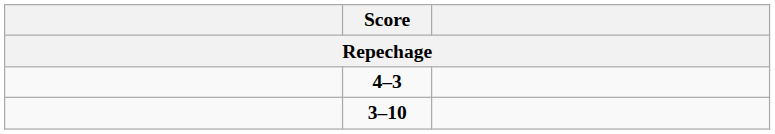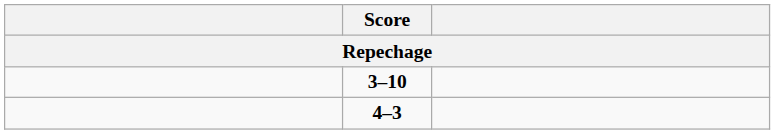 <table class="wikitable" style="text-align: left;">
 <tr>
 <th align="right" width="270"></th>
 <th width="65">Score</th>
 <th align="left" width="270"></th>
 </tr>
 <tr>
 <th colspan="3">Repechage</th>
 </tr>
 <tr>
+<td></td>
+<td align=center><strong>3–10</strong></td>
+<td><strong></strong></td>
+</tr>
+<tr>
 <td><strong></strong></td>
 <td align=center><strong>4–3</strong></td>
 <td></td>
 </tr>
-<tr>
-<td></td>
-<td align=center><strong>3–10</strong></td>
-<td><strong></strong></td>
-</tr>
 </table>
